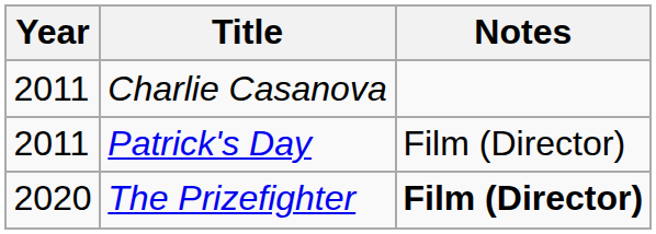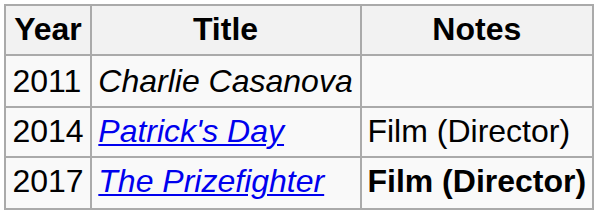 <table class="wikitable sortable">
 <tr>
 <th>Year</th>
 <th>Title</th>
 <th class="unsortable">Notes</th>
 </tr>
 <tr>
 <td>2011</td>
 <td><em>Charlie Casanova</em></td>
 <td></td>
 </tr>
 <tr>
-<td>2011</td>
+<td>2014</td>
 <td><em><a href='#'>Patrick's Day</a></em></td>
 <td>Film (Director)</td>
 </tr>
 <tr>
-<td>2020</td>
+<td>2017</td>
 <td><em><a href='#'>The Prizefighter</a></em></td>
 <td><strong>Film (Director)</strong></td>
 </tr>
 </table>
